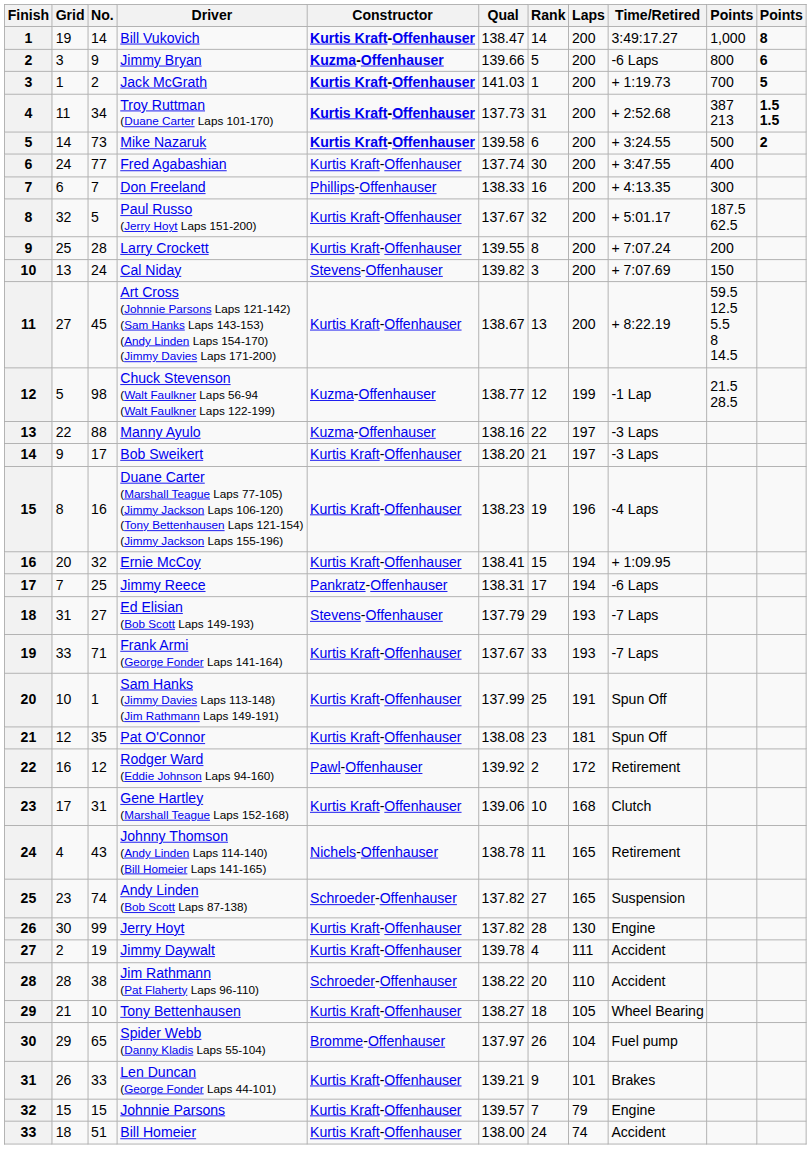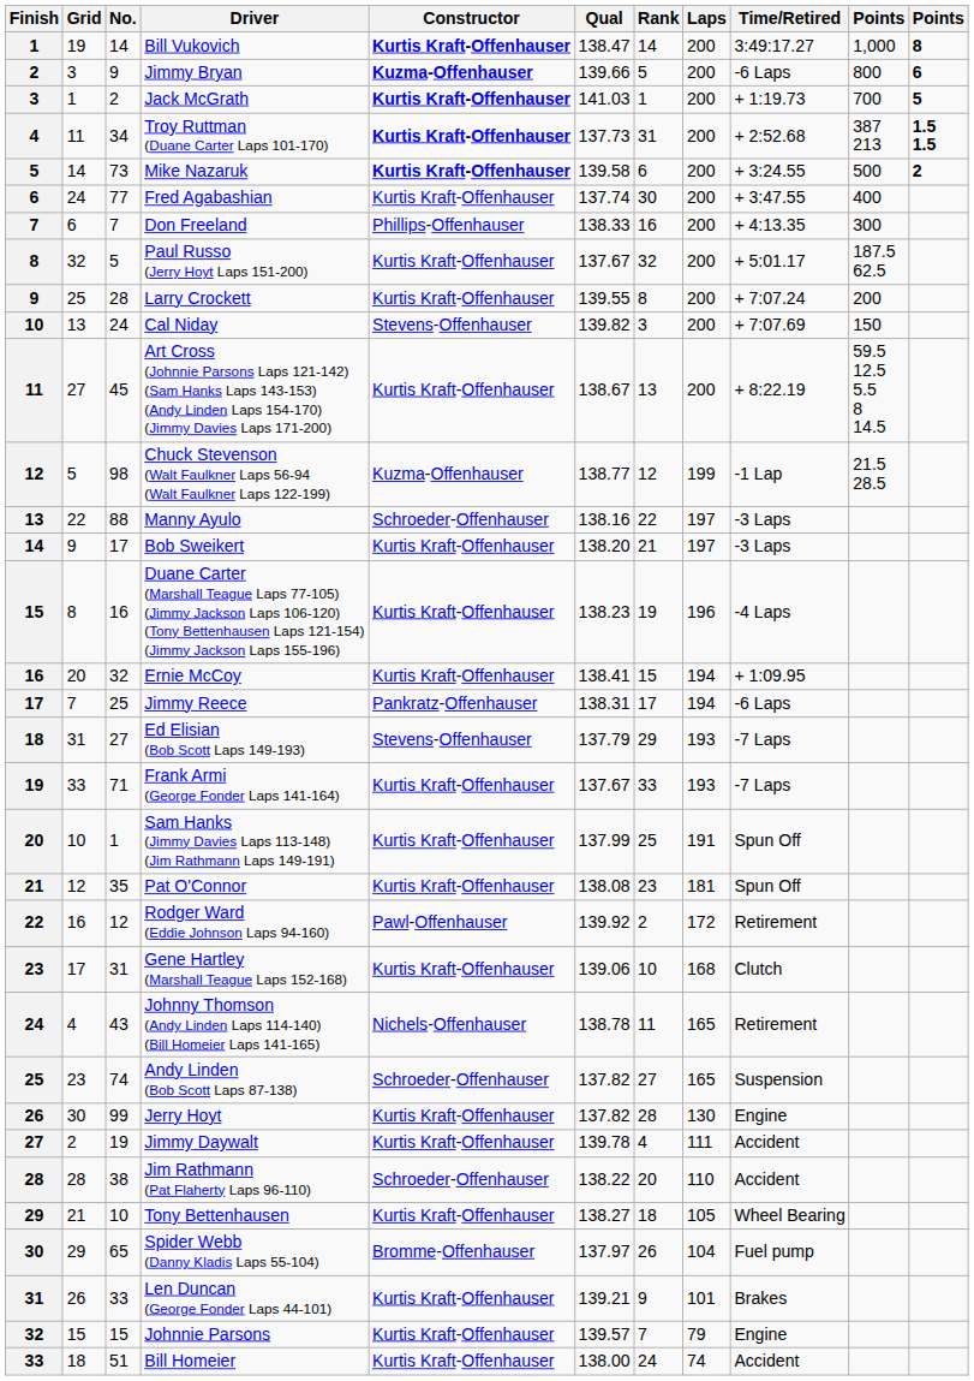 <table class="wikitable">
 <tr>
 <th>Finish</th>
 <th>Grid</th>
 <th>No.</th>
 <th>Driver</th>
 <th>Constructor</th>
 <th>Qual</th>
 <th>Rank</th>
 <th>Laps</th>
 <th>Time/Retired</th>
 <th>Points</th>
 <th> Points</th>
 </tr>
 <tr>
 <th>1</th>
 <td>19</td>
 <td>14</td>
 <td> <a href='#'>Bill Vukovich</a> <strong></strong></td>
 <td><strong><a href='#'>Kurtis Kraft</a>-<a href='#'>Offenhauser</a></strong></td>
 <td>138.47</td>
 <td>14</td>
 <td>200</td>
 <td>3:49:17.27</td>
 <td>1,000</td>
 <td><strong>8</strong></td>
 </tr>
 <tr>
 <th>2</th>
 <td>3</td>
 <td>9</td>
 <td> <a href='#'>Jimmy Bryan</a></td>
 <td><strong><a href='#'>Kuzma</a>-<a href='#'>Offenhauser</a></strong></td>
 <td>139.66</td>
 <td>5</td>
 <td>200</td>
 <td>-6 Laps</td>
 <td>800</td>
 <td><strong>6</strong></td>
 </tr>
 <tr>
 <th>3</th>
 <td>1</td>
 <td>2</td>
 <td> <a href='#'>Jack McGrath</a></td>
 <td><strong><a href='#'>Kurtis Kraft</a>-<a href='#'>Offenhauser</a></strong></td>
 <td>141.03</td>
 <td>1</td>
 <td>200</td>
 <td>+ 1:19.73</td>
 <td>700</td>
 <td><strong>5</strong></td>
 </tr>
 <tr>
 <th>4</th>
 <td>11</td>
 <td>34</td>
 <td> <a href='#'>Troy Ruttman</a> <strong></strong><br><small>(<a href='#'>Duane Carter</a> Laps 101-170)</small></td>
 <td><strong><a href='#'>Kurtis Kraft</a>-<a href='#'>Offenhauser</a></strong></td>
 <td>137.73</td>
 <td>31</td>
 <td>200</td>
 <td>+ 2:52.68</td>
 <td>387 <br> 213</td>
 <td><strong>1.5</strong> <br> <strong>1.5</strong></td>
 </tr>
 <tr>
 <th>5</th>
 <td>14</td>
 <td>73</td>
 <td> <a href='#'>Mike Nazaruk</a></td>
 <td><strong><a href='#'>Kurtis Kraft</a>-<a href='#'>Offenhauser</a></strong></td>
 <td>139.58</td>
 <td>6</td>
 <td>200</td>
 <td>+ 3:24.55</td>
 <td>500</td>
 <td><strong>2</strong></td>
 </tr>
 <tr>
 <th>6</th>
 <td>24</td>
 <td>77</td>
 <td> <a href='#'>Fred Agabashian</a></td>
 <td><a href='#'>Kurtis Kraft</a>-<a href='#'>Offenhauser</a></td>
 <td>137.74</td>
 <td>30</td>
 <td>200</td>
 <td>+ 3:47.55</td>
 <td>400</td>
 <td> </td>
 </tr>
 <tr>
 <th>7</th>
 <td>6</td>
 <td>7</td>
 <td> <a href='#'>Don Freeland</a></td>
 <td><a href='#'>Phillips</a>-<a href='#'>Offenhauser</a></td>
 <td>138.33</td>
 <td>16</td>
 <td>200</td>
 <td>+ 4:13.35</td>
 <td>300</td>
 <td> </td>
 </tr>
 <tr>
 <th>8</th>
 <td>32</td>
 <td>5</td>
 <td> <a href='#'>Paul Russo</a><br><small>(<a href='#'>Jerry Hoyt</a> Laps 151-200)</small></td>
 <td><a href='#'>Kurtis Kraft</a>-<a href='#'>Offenhauser</a></td>
 <td>137.67</td>
 <td>32</td>
 <td>200</td>
 <td>+ 5:01.17</td>
 <td>187.5 <br> 62.5</td>
 <td> </td>
 </tr>
 <tr>
 <th>9</th>
 <td>25</td>
 <td>28</td>
 <td> <a href='#'>Larry Crockett</a> <strong></strong></td>
 <td><a href='#'>Kurtis Kraft</a>-<a href='#'>Offenhauser</a></td>
 <td>139.55</td>
 <td>8</td>
 <td>200</td>
 <td>+ 7:07.24</td>
 <td>200</td>
 <td> </td>
 </tr>
 <tr>
 <th>10</th>
 <td>13</td>
 <td>24</td>
 <td> <a href='#'>Cal Niday</a></td>
 <td><a href='#'>Stevens</a>-<a href='#'>Offenhauser</a></td>
 <td>139.82</td>
 <td>3</td>
 <td>200</td>
 <td>+ 7:07.69</td>
 <td>150</td>
 <td> </td>
 </tr>
 <tr>
 <th>11</th>
 <td>27</td>
 <td>45</td>
 <td> <a href='#'>Art Cross</a><br><small>(<a href='#'>Johnnie Parsons</a> Laps 121-142)</small><br><small>(<a href='#'>Sam Hanks</a> Laps 143-153)</small><br><small>(<a href='#'>Andy Linden</a> Laps 154-170)</small><br><small>(<a href='#'>Jimmy Davies</a> Laps 171-200)</small></td>
 <td><a href='#'>Kurtis Kraft</a>-<a href='#'>Offenhauser</a></td>
 <td>138.67</td>
 <td>13</td>
 <td>200</td>
 <td>+ 8:22.19</td>
 <td>59.5 <br> 12.5 <br> 5.5 <br> 8 <br> 14.5</td>
 <td> </td>
 </tr>
 <tr>
 <th>12</th>
 <td>5</td>
 <td>98</td>
 <td> <a href='#'>Chuck Stevenson</a><br><small>(<a href='#'>Walt Faulkner</a> Laps 56-94</small><br><small>(<a href='#'>Walt Faulkner</a> Laps 122-199)</small></td>
 <td><a href='#'>Kuzma</a>-<a href='#'>Offenhauser</a></td>
 <td>138.77</td>
 <td>12</td>
 <td>199</td>
 <td>-1 Lap</td>
 <td>21.5 <br> 28.5</td>
 <td> </td>
 </tr>
 <tr>
 <th>13</th>
 <td>22</td>
 <td>88</td>
 <td> <a href='#'>Manny Ayulo</a></td>
-<td><a href='#'>Kuzma</a>-<a href='#'>Offenhauser</a></td>
+<td><a href='#'>Schroeder</a>-<a href='#'>Offenhauser</a></td>
 <td>138.16</td>
 <td>22</td>
 <td>197</td>
 <td>-3 Laps</td>
 <td> </td>
 <td> </td>
 </tr>
 <tr>
 <th>14</th>
 <td>9</td>
 <td>17</td>
 <td> <a href='#'>Bob Sweikert</a></td>
 <td><a href='#'>Kurtis Kraft</a>-<a href='#'>Offenhauser</a></td>
 <td>138.20</td>
 <td>21</td>
 <td>197</td>
 <td>-3 Laps</td>
 <td> </td>
 <td> </td>
 </tr>
 <tr>
 <th>15</th>
 <td>8</td>
 <td>16</td>
 <td> <a href='#'>Duane Carter</a><br><small>(<a href='#'>Marshall Teague</a> Laps 77-105)</small><br><small>(<a href='#'>Jimmy Jackson</a> Laps 106-120)</small><br><small>(<a href='#'>Tony Bettenhausen</a> Laps 121-154)</small><br><small>(<a href='#'>Jimmy Jackson</a> Laps 155-196)</small></td>
 <td><a href='#'>Kurtis Kraft</a>-<a href='#'>Offenhauser</a></td>
 <td>138.23</td>
 <td>19</td>
 <td>196</td>
 <td>-4 Laps</td>
 <td> </td>
 <td> </td>
 </tr>
 <tr>
 <th>16</th>
 <td>20</td>
 <td>32</td>
 <td> <a href='#'>Ernie McCoy</a></td>
 <td><a href='#'>Kurtis Kraft</a>-<a href='#'>Offenhauser</a></td>
 <td>138.41</td>
 <td>15</td>
 <td>194</td>
 <td>+ 1:09.95</td>
 <td> </td>
 <td> </td>
 </tr>
 <tr>
 <th>17</th>
 <td>7</td>
 <td>25</td>
 <td> <a href='#'>Jimmy Reece</a></td>
 <td><a href='#'>Pankratz</a>-<a href='#'>Offenhauser</a></td>
 <td>138.31</td>
 <td>17</td>
 <td>194</td>
 <td>-6 Laps</td>
 <td> </td>
 <td> </td>
 </tr>
 <tr>
 <th>18</th>
 <td>31</td>
 <td>27</td>
 <td> <a href='#'>Ed Elisian</a> <strong></strong><br><small>(<a href='#'>Bob Scott</a> Laps 149-193)</small></td>
 <td><a href='#'>Stevens</a>-<a href='#'>Offenhauser</a></td>
 <td>137.79</td>
 <td>29</td>
 <td>193</td>
 <td>-7 Laps</td>
 <td> </td>
 <td> </td>
 </tr>
 <tr>
 <th>19</th>
 <td>33</td>
 <td>71</td>
 <td> <a href='#'>Frank Armi</a> <strong></strong><br><small>(<a href='#'>George Fonder</a> Laps 141-164)</small></td>
 <td><a href='#'>Kurtis Kraft</a>-<a href='#'>Offenhauser</a></td>
 <td>137.67</td>
 <td>33</td>
 <td>193</td>
 <td>-7 Laps</td>
 <td> </td>
 <td> </td>
 </tr>
 <tr>
 <th>20</th>
 <td>10</td>
 <td>1</td>
 <td> <a href='#'>Sam Hanks</a><br><small>(<a href='#'>Jimmy Davies</a> Laps 113-148)</small><br><small>(<a href='#'>Jim Rathmann</a> Laps 149-191)</small></td>
 <td><a href='#'>Kurtis Kraft</a>-<a href='#'>Offenhauser</a></td>
 <td>137.99</td>
 <td>25</td>
 <td>191</td>
 <td>Spun Off</td>
 <td> </td>
 <td> </td>
 </tr>
 <tr>
 <th>21</th>
 <td>12</td>
 <td>35</td>
 <td> <a href='#'>Pat O'Connor</a> <strong></strong></td>
 <td><a href='#'>Kurtis Kraft</a>-<a href='#'>Offenhauser</a></td>
 <td>138.08</td>
 <td>23</td>
 <td>181</td>
 <td>Spun Off</td>
 <td> </td>
 <td> </td>
 </tr>
 <tr>
 <th>22</th>
 <td>16</td>
 <td>12</td>
 <td> <a href='#'>Rodger Ward</a><br><small>(<a href='#'>Eddie Johnson</a> Laps 94-160)</small></td>
 <td><a href='#'>Pawl</a>-<a href='#'>Offenhauser</a></td>
 <td>139.92</td>
 <td>2</td>
 <td>172</td>
 <td>Retirement</td>
 <td> </td>
 <td> </td>
 </tr>
 <tr>
 <th>23</th>
 <td>17</td>
 <td>31</td>
 <td> <a href='#'>Gene Hartley</a><br><small>(<a href='#'>Marshall Teague</a> Laps 152-168)</small></td>
 <td><a href='#'>Kurtis Kraft</a>-<a href='#'>Offenhauser</a></td>
 <td>139.06</td>
 <td>10</td>
 <td>168</td>
 <td>Clutch</td>
 <td> </td>
 <td> </td>
 </tr>
 <tr>
 <th>24</th>
 <td>4</td>
 <td>43</td>
 <td> <a href='#'>Johnny Thomson</a><br><small>(<a href='#'>Andy Linden</a> Laps 114-140)</small><br><small>(<a href='#'>Bill Homeier</a> Laps 141-165)</small></td>
 <td><a href='#'>Nichels</a>-<a href='#'>Offenhauser</a></td>
 <td>138.78</td>
 <td>11</td>
 <td>165</td>
 <td>Retirement</td>
 <td> </td>
 <td> </td>
 </tr>
 <tr>
 <th>25</th>
 <td>23</td>
 <td>74</td>
 <td> <a href='#'>Andy Linden</a><br><small>(<a href='#'>Bob Scott</a> Laps 87-138)</small></td>
 <td><a href='#'>Schroeder</a>-<a href='#'>Offenhauser</a></td>
 <td>137.82</td>
 <td>27</td>
 <td>165</td>
 <td>Suspension</td>
 <td> </td>
 <td> </td>
 </tr>
 <tr>
 <th>26</th>
 <td>30</td>
 <td>99</td>
 <td> <a href='#'>Jerry Hoyt</a></td>
 <td><a href='#'>Kurtis Kraft</a>-<a href='#'>Offenhauser</a></td>
 <td>137.82</td>
 <td>28</td>
 <td>130</td>
 <td>Engine</td>
 <td> </td>
 <td> </td>
 </tr>
 <tr>
 <th>27</th>
 <td>2</td>
 <td>19</td>
 <td> <a href='#'>Jimmy Daywalt</a></td>
 <td><a href='#'>Kurtis Kraft</a>-<a href='#'>Offenhauser</a></td>
 <td>139.78</td>
 <td>4</td>
 <td>111</td>
 <td>Accident</td>
 <td> </td>
 <td> </td>
 </tr>
 <tr>
 <th>28</th>
 <td>28</td>
 <td>38</td>
 <td> <a href='#'>Jim Rathmann</a><br><small>(<a href='#'>Pat Flaherty</a> Laps 96-110)</small></td>
 <td><a href='#'>Schroeder</a>-<a href='#'>Offenhauser</a></td>
 <td>138.22</td>
 <td>20</td>
 <td>110</td>
 <td>Accident</td>
 <td> </td>
 <td> </td>
 </tr>
 <tr>
 <th>29</th>
 <td>21</td>
 <td>10</td>
 <td> <a href='#'>Tony Bettenhausen</a></td>
 <td><a href='#'>Kurtis Kraft</a>-<a href='#'>Offenhauser</a></td>
 <td>138.27</td>
 <td>18</td>
 <td>105</td>
 <td>Wheel Bearing</td>
 <td> </td>
 <td> </td>
 </tr>
 <tr>
 <th>30</th>
 <td>29</td>
 <td>65</td>
 <td> <a href='#'>Spider Webb</a><br><small>(<a href='#'>Danny Kladis</a> Laps 55-104)</small></td>
 <td><a href='#'>Bromme</a>-<a href='#'>Offenhauser</a></td>
 <td>137.97</td>
 <td>26</td>
 <td>104</td>
 <td>Fuel pump</td>
 <td> </td>
 <td> </td>
 </tr>
 <tr>
 <th>31</th>
 <td>26</td>
 <td>33</td>
 <td> <a href='#'>Len Duncan</a> <strong></strong><br><small>(<a href='#'>George Fonder</a> Laps 44-101)</small></td>
 <td><a href='#'>Kurtis Kraft</a>-<a href='#'>Offenhauser</a></td>
 <td>139.21</td>
 <td>9</td>
 <td>101</td>
 <td>Brakes</td>
 <td> </td>
 <td> </td>
 </tr>
 <tr>
 <th>32</th>
 <td>15</td>
 <td>15</td>
 <td> <a href='#'>Johnnie Parsons</a> <strong></strong></td>
 <td><a href='#'>Kurtis Kraft</a>-<a href='#'>Offenhauser</a></td>
 <td>139.57</td>
 <td>7</td>
 <td>79</td>
 <td>Engine</td>
 <td> </td>
 <td> </td>
 </tr>
 <tr>
 <th>33</th>
 <td>18</td>
 <td>51</td>
 <td> <a href='#'>Bill Homeier</a> <strong></strong></td>
 <td><a href='#'>Kurtis Kraft</a>-<a href='#'>Offenhauser</a></td>
 <td>138.00</td>
 <td>24</td>
 <td>74</td>
 <td>Accident</td>
 <td> </td>
 <td> </td>
 </tr>
 </table>
